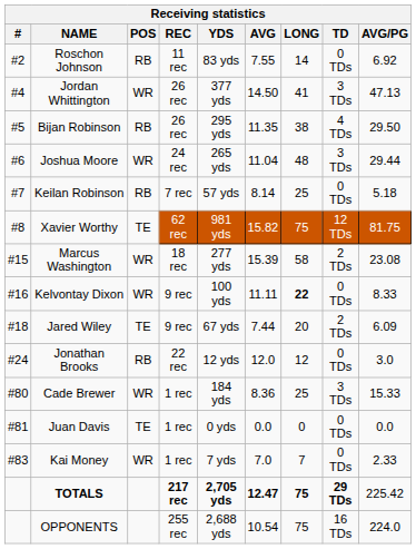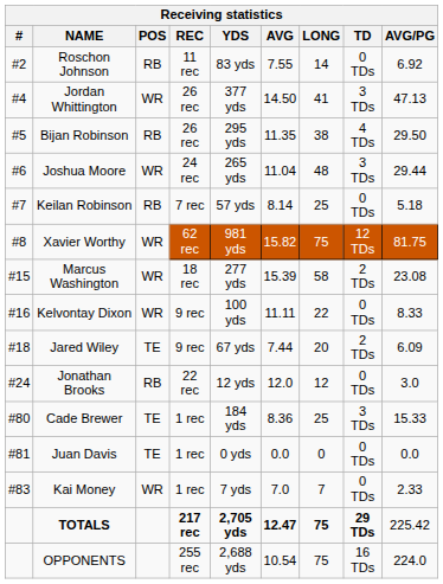 <table style="width:60%; text-align:center;" class="wikitable collapsible collapsed">
 <tr>
 <th colspan="9">Receiving statistics</th>
 </tr>
 <tr>
 <th>#</th>
 <th>NAME</th>
 <th>POS</th>
 <th>REC</th>
 <th>YDS</th>
 <th>AVG</th>
 <th>LONG</th>
 <th>TD</th>
 <th>AVG/PG</th>
 </tr>
 <tr>
 <td>#2</td>
 <td>Roschon Johnson</td>
 <td>RB</td>
 <td>11 rec</td>
 <td>83 yds</td>
 <td>7.55</td>
 <td>14</td>
 <td>0 TDs</td>
 <td>6.92</td>
 </tr>
 <tr>
 <td>#4</td>
 <td>Jordan Whittington</td>
 <td>WR</td>
 <td>26 rec</td>
 <td>377 yds</td>
 <td>14.50</td>
 <td>41</td>
 <td>3 TDs</td>
 <td>47.13</td>
 </tr>
 <tr>
 <td>#5</td>
 <td>Bijan Robinson</td>
 <td>RB</td>
 <td>26 rec</td>
 <td>295 yds</td>
 <td>11.35</td>
 <td>38</td>
 <td>4 TDs</td>
 <td>29.50</td>
 </tr>
 <tr>
 <td>#6</td>
 <td>Joshua Moore</td>
 <td>WR</td>
 <td>24 rec</td>
 <td>265 yds</td>
 <td>11.04</td>
 <td>48</td>
 <td>3 TDs</td>
 <td>29.44</td>
 </tr>
 <tr>
 <td>#7</td>
 <td>Keilan Robinson</td>
 <td>RB</td>
 <td>7 rec</td>
 <td>57 yds</td>
 <td>8.14</td>
 <td>25</td>
 <td>0 TDs</td>
 <td>5.18</td>
 </tr>
 <tr>
 <td>#8</td>
 <td>Xavier Worthy</td>
-<td>TE</td>
+<td>WR</td>
 <td style="background:#CC5500; color:#ffffff; border: 1px solid black">62 rec</td>
 <td style="background:#CC5500; color:#ffffff; border: 1px solid black">981 yds</td>
 <td style="background:#CC5500; color:#ffffff; border: 1px solid black">15.82</td>
 <td style="background:#CC5500; color:#ffffff; border: 1px solid black">75</td>
 <td style="background:#CC5500; color:#ffffff; border: 1px solid black">12 TDs</td>
 <td style="background:#CC5500; color:#ffffff; border: 1px solid black">81.75</td>
 </tr>
 <tr>
 <td>#15</td>
 <td>Marcus Washington</td>
 <td>WR</td>
 <td>18 rec</td>
 <td>277 yds</td>
 <td>15.39</td>
 <td>58</td>
 <td>2 TDs</td>
 <td>23.08</td>
 </tr>
 <tr>
 <td>#16</td>
 <td>Kelvontay Dixon</td>
 <td>WR</td>
 <td>9 rec</td>
 <td>100 yds</td>
 <td>11.11</td>
-<td><strong>22</strong></td>
+<td>22</td>
 <td>0 TDs</td>
 <td>8.33</td>
 </tr>
 <tr>
 <td>#18</td>
 <td>Jared Wiley</td>
 <td>TE</td>
 <td>9 rec</td>
 <td>67 yds</td>
 <td>7.44</td>
 <td>20</td>
 <td>2 TDs</td>
 <td>6.09</td>
 </tr>
 <tr>
 <td>#24</td>
 <td>Jonathan Brooks</td>
 <td>RB</td>
 <td>22 rec</td>
 <td>12 yds</td>
 <td>12.0</td>
 <td>12</td>
 <td>0 TDs</td>
 <td>3.0</td>
 </tr>
 <tr>
 <td>#80</td>
 <td>Cade Brewer</td>
-<td>WR</td>
+<td>TE</td>
 <td>1 rec</td>
 <td>184 yds</td>
 <td>8.36</td>
 <td>25</td>
 <td>3 TDs</td>
 <td>15.33</td>
 </tr>
 <tr>
 <td>#81</td>
 <td>Juan Davis</td>
 <td>TE</td>
 <td>1 rec</td>
 <td>0 yds</td>
 <td>0.0</td>
 <td>0</td>
 <td>0 TDs</td>
 <td>0.0</td>
 </tr>
 <tr>
 <td>#83</td>
 <td>Kai Money</td>
 <td>WR</td>
 <td>1 rec</td>
 <td>7 yds</td>
 <td>7.0</td>
 <td>7</td>
 <td>0 TDs</td>
 <td>2.33</td>
 </tr>
 <tr>
 <td></td>
 <td><strong>TOTALS</strong></td>
 <td></td>
 <td><strong>217 rec</strong></td>
 <td><strong>2,705 yds</strong></td>
 <td><strong>12.47</strong></td>
 <td><strong>75</strong></td>
 <td><strong>29 TDs</strong></td>
 <td>225.42</td>
 </tr>
 <tr>
 <td></td>
 <td>OPPONENTS</td>
 <td></td>
 <td>255 rec</td>
 <td>2,688 yds</td>
 <td>10.54</td>
 <td>75</td>
 <td>16 TDs</td>
 <td>224.0</td>
 </tr>
 </table>
